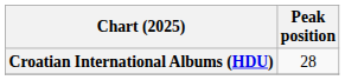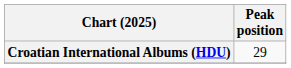 <table class="wikitable sortable plainrowheaders" style="text-align:center">
 <tr>
 <th scope="col">Chart (2025)</th>
 <th scope="col">Peak<br>position</th>
 </tr>
 <tr>
 <th scope="row">Croatian International Albums (<a href='#'>HDU</a>)</th>
-<td>28</td>
+<td>29</td>
 </tr>
 <tr>
 </tr>
 <tr>
 </tr>
 <tr>
 </tr>
 </table>
